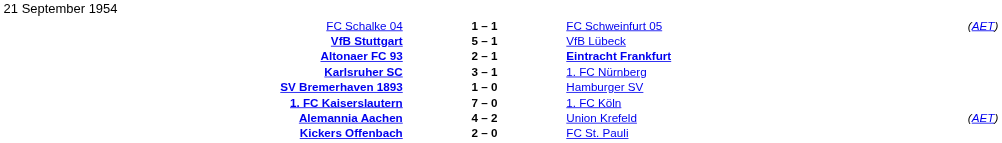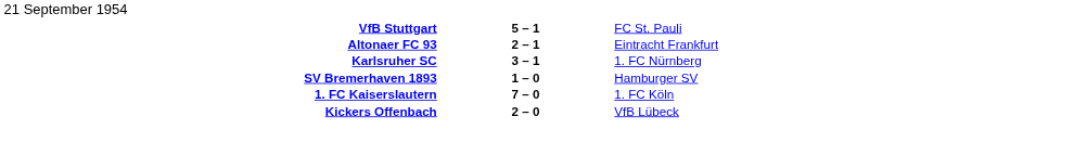 <table width=100% cellspacing=1>
 <tr>
 <th width=25%></th>
 <th width=10%></th>
 <th width=25%></th>
 <th></th>
 </tr>
 <tr>
 <td>21 September 1954</td>
 </tr>
 <tr style=font-size:90%>
-<td align=right><a href='#'>FC Schalke 04</a></td>
-<td align=center><strong>1 – 1</strong></td>
-<td><a href='#'>FC Schweinfurt 05</a></td>
-<td><em>(<a href='#'>AET</a>)</em></td>
-</tr>
-<tr style=font-size:90%>
 <td align=right><strong><a href='#'>VfB Stuttgart</a></strong></td>
 <td align=center><strong>5 – 1</strong></td>
-<td><a href='#'>VfB Lübeck</a></td>
+<td><a href='#'>FC St. Pauli</a></td>
 </tr>
 <tr style=font-size:90%>
 <td align=right><strong><a href='#'>Altonaer FC 93</a></strong></td>
 <td align=center><strong>2 – 1</strong></td>
-<td><strong><a href='#'>Eintracht Frankfurt</a></strong></td>
+<td><a href='#'>Eintracht Frankfurt</a></td>
 </tr>
 <tr style=font-size:90%>
 <td align=right><strong><a href='#'>Karlsruher SC</a></strong></td>
 <td align=center><strong>3 – 1</strong></td>
 <td><a href='#'>1. FC Nürnberg</a></td>
 </tr>
 <tr style=font-size:90%>
 <td align=right><strong><a href='#'>SV Bremerhaven 1893</a></strong></td>
 <td align=center><strong>1 – 0</strong></td>
 <td><a href='#'>Hamburger SV</a></td>
 </tr>
 <tr style=font-size:90%>
 <td align=right><strong><a href='#'>1. FC Kaiserslautern</a></strong></td>
 <td align=center><strong>7 – 0</strong></td>
 <td><a href='#'>1. FC Köln</a></td>
 </tr>
 <tr style=font-size:90%>
-<td align=right><strong><a href='#'>Alemannia Aachen</a></strong></td>
-<td align=center><strong>4 – 2</strong></td>
-<td><a href='#'>Union Krefeld</a></td>
-<td><em>(<a href='#'>AET</a>)</em></td>
-</tr>
-<tr style=font-size:90%>
 <td align=right><strong><a href='#'>Kickers Offenbach</a></strong></td>
 <td align=center><strong>2 – 0</strong></td>
-<td><a href='#'>FC St. Pauli</a></td>
+<td><a href='#'>VfB Lübeck</a></td>
 </tr>
 </table>
